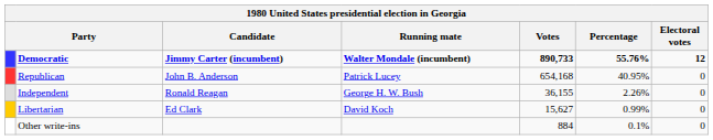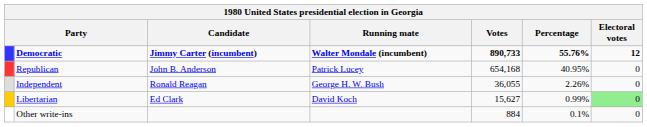 <table class="wikitable" style="font-size: 95%;">
 <tr>
 <th colspan="7">1980 United States presidential election in Georgia</th>
 </tr>
 <tr>
 <th colspan="2" style="width: 15em">Party</th>
 <th style="width: 17em">Candidate</th>
 <th style="width: 17em">Running mate</th>
 <th style="width: 5em">Votes</th>
 <th style="width: 7em">Percentage</th>
 <th style="width: 5em">Electoral votes</th>
 </tr>
 <tr>
 <th style="background-color:#3333FF; width: 3px"></th>
 <td style="width: 130px"><strong><a href='#'>Democratic</a></strong></td>
 <td><strong><a href='#'>Jimmy Carter</a> (<a href='#'>incumbent</a>)</strong></td>
 <td><strong><a href='#'>Walter Mondale</a></strong> <strong>(incumbent)</strong></td>
 <td align="right"><strong>890,733</strong></td>
 <td align="right"><strong>55.76%</strong></td>
 <td align="right"><strong>12</strong></td>
 </tr>
 <tr>
 <th style="background-color:#FF3333; width: 3px"></th>
 <td style="width: 130px"><a href='#'>Republican</a></td>
 <td><a href='#'>John B. Anderson</a></td>
 <td><a href='#'>Patrick Lucey</a></td>
 <td align="right">654,168</td>
 <td align="right">40.95%</td>
 <td align="right">0</td>
 </tr>
 <tr>
 <th style="background-color:#DDDDDD; width: 3px"></th>
 <td style="width: 130px"><a href='#'>Independent</a></td>
 <td><a href='#'>Ronald Reagan</a></td>
 <td><a href='#'>George H. W. Bush</a></td>
-<td align="right">36,155</td>
+<td align="right">36,055</td>
 <td align="right">2.26%</td>
 <td align="right">0</td>
 </tr>
 <tr>
 <th style="background-color:#FFCC00; width: 3px"></th>
 <td style="width: 130px"><a href='#'>Libertarian</a></td>
 <td><a href='#'>Ed Clark</a></td>
 <td><a href='#'>David Koch</a></td>
 <td align="right">15,627</td>
 <td align="right">0.99%</td>
-<td align="right">0</td>
+<td align="right" style="background: lightgreen;">0</td>
 </tr>
 <tr>
 <th style="background-color:#FFFFFF; width: 3px"></th>
 <td style="width: 130px">Other write-ins</td>
 <td></td>
 <td></td>
 <td align="right">884</td>
 <td align="right">0.1%</td>
 <td align="right">0</td>
 </tr>
 </table>
